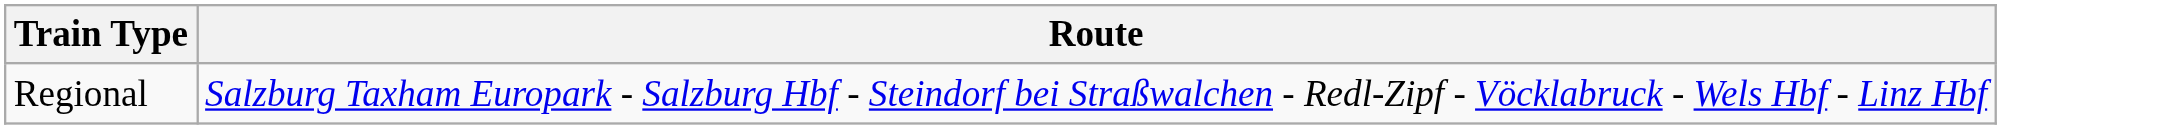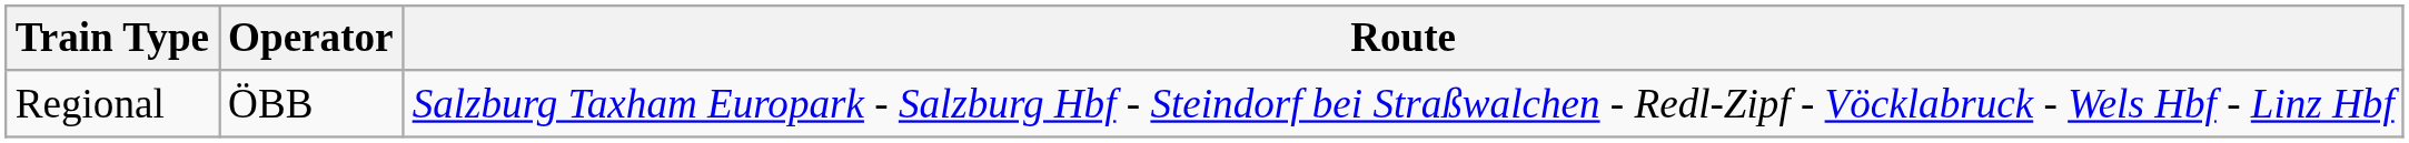 <table class="wikitable vatop">
 <tr>
 <th>Train Type</th>
+<th>Operator</th>
 <th>Route</th>
 </tr>
 <tr>
 <td>Regional</td>
+<td>ÖBB</td>
 <td><em><a href='#'>Salzburg Taxham Europark</a> - <a href='#'>Salzburg Hbf</a> - <a href='#'>Steindorf bei Straßwalchen</a> - Redl-Zipf - <a href='#'>Vöcklabruck</a> - <a href='#'>Wels Hbf</a> - <a href='#'>Linz Hbf</a></em></td>
 </tr>
 </table>
